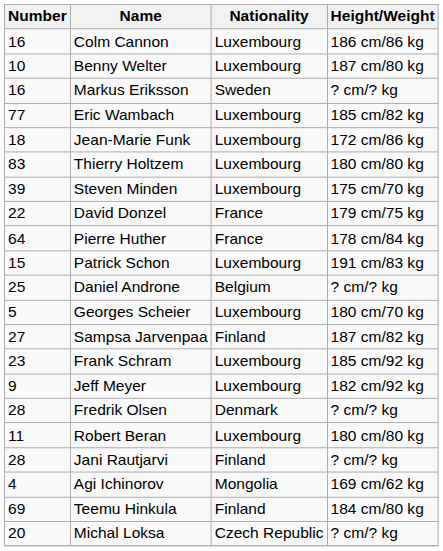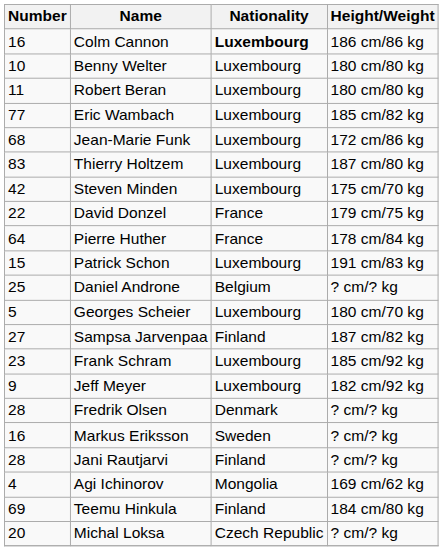 <table class="wikitable">
 <tr>
 <th>Number</th>
 <th>Name</th>
 <th>Nationality</th>
 <th>Height/Weight</th>
 </tr>
 <tr>
 <td>16</td>
 <td>Colm Cannon</td>
-<td> Luxembourg</td>
+<td><strong> Luxembourg</strong></td>
 <td>186 cm/86 kg</td>
 </tr>
 <tr>
 <td>10</td>
 <td>Benny Welter</td>
 <td> Luxembourg</td>
-<td>187 cm/80 kg</td>
+<td>180 cm/80 kg</td>
 </tr>
 <tr>
-<td>16</td>
-<td>Markus Eriksson</td>
-<td> Sweden</td>
-<td>? cm/? kg</td>
+<td>11</td>
+<td>Robert Beran</td>
+<td> Luxembourg</td>
+<td>180 cm/80 kg</td>
 </tr>
 <tr>
 <td>77</td>
 <td>Eric Wambach</td>
 <td> Luxembourg</td>
 <td>185 cm/82 kg</td>
 </tr>
 <tr>
-<td>18</td>
+<td>68</td>
 <td>Jean-Marie Funk</td>
 <td> Luxembourg</td>
 <td>172 cm/86 kg</td>
 </tr>
 <tr>
 <td>83</td>
 <td>Thierry Holtzem</td>
 <td> Luxembourg</td>
-<td>180 cm/80 kg</td>
+<td>187 cm/80 kg</td>
 </tr>
 <tr>
-<td>39</td>
+<td>42</td>
 <td>Steven Minden</td>
 <td> Luxembourg</td>
 <td>175 cm/70 kg</td>
 </tr>
 <tr>
 <td>22</td>
 <td>David Donzel</td>
 <td> France</td>
 <td>179 cm/75 kg</td>
 </tr>
 <tr>
 <td>64</td>
 <td>Pierre Huther</td>
 <td> France</td>
 <td>178 cm/84 kg</td>
 </tr>
 <tr>
 <td>15</td>
 <td>Patrick Schon</td>
 <td> Luxembourg</td>
 <td>191 cm/83 kg</td>
 </tr>
 <tr>
 <td>25</td>
 <td>Daniel Androne</td>
 <td> Belgium</td>
 <td>? cm/? kg</td>
 </tr>
 <tr>
 <td>5</td>
 <td>Georges Scheier</td>
 <td> Luxembourg</td>
 <td>180 cm/70 kg</td>
 </tr>
 <tr>
 <td>27</td>
 <td>Sampsa Jarvenpaa</td>
 <td> Finland</td>
 <td>187 cm/82 kg</td>
 </tr>
 <tr>
 <td>23</td>
 <td>Frank Schram</td>
 <td> Luxembourg</td>
 <td>185 cm/92 kg</td>
 </tr>
 <tr>
 <td>9</td>
 <td>Jeff Meyer</td>
 <td> Luxembourg</td>
 <td>182 cm/92 kg</td>
 </tr>
 <tr>
 <td>28</td>
 <td>Fredrik Olsen</td>
 <td> Denmark</td>
 <td>? cm/? kg</td>
 </tr>
 <tr>
-<td>11</td>
-<td>Robert Beran</td>
-<td> Luxembourg</td>
-<td>180 cm/80 kg</td>
+<td>16</td>
+<td>Markus Eriksson</td>
+<td> Sweden</td>
+<td>? cm/? kg</td>
 </tr>
 <tr>
 <td>28</td>
 <td>Jani Rautjarvi</td>
 <td> Finland</td>
 <td>? cm/? kg</td>
 </tr>
 <tr>
 <td>4</td>
 <td>Agi Ichinorov</td>
 <td> Mongolia</td>
 <td>169 cm/62 kg</td>
 </tr>
 <tr>
 <td>69</td>
 <td>Teemu Hinkula</td>
 <td> Finland</td>
 <td>184 cm/80 kg</td>
 </tr>
 <tr>
 <td>20</td>
 <td>Michal Loksa</td>
 <td> Czech Republic</td>
 <td>? cm/? kg</td>
 </tr>
 <tr>
 </tr>
 </table>
